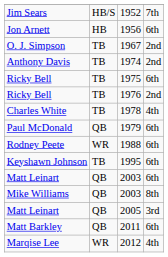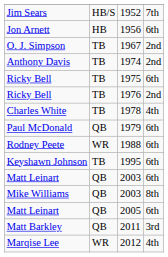 <table class="wikitable">
 <tr>
 </tr>
 <tr>
 <td><a href='#'>Jim Sears</a></td>
 <td>HB/S</td>
 <td>1952</td>
 <td>7th</td>
 </tr>
 <tr>
 <td><a href='#'>Jon Arnett</a></td>
 <td>HB</td>
 <td>1956</td>
 <td>6th</td>
 </tr>
 <tr>
 <td><a href='#'>O. J. Simpson</a></td>
 <td>TB</td>
 <td>1967</td>
 <td>2nd</td>
 </tr>
 <tr>
 <td><a href='#'>Anthony Davis</a></td>
 <td>TB</td>
 <td>1974</td>
 <td>2nd</td>
 </tr>
 <tr>
 <td><a href='#'>Ricky Bell</a></td>
 <td>TB</td>
 <td>1975</td>
 <td>6th</td>
 </tr>
 <tr>
 <td><a href='#'>Ricky Bell</a></td>
 <td>TB</td>
 <td>1976</td>
 <td>2nd</td>
 </tr>
 <tr>
 <td><a href='#'>Charles White</a></td>
 <td>TB</td>
 <td>1978</td>
 <td>4th</td>
 </tr>
 <tr>
 <td><a href='#'>Paul McDonald</a></td>
 <td>QB</td>
 <td>1979</td>
 <td>6th</td>
 </tr>
 <tr>
 <td><a href='#'>Rodney Peete</a></td>
 <td>WR</td>
 <td>1988</td>
 <td>6th</td>
 </tr>
 <tr>
 <td><a href='#'>Keyshawn Johnson</a></td>
 <td>TB</td>
 <td>1995</td>
 <td>6th</td>
 </tr>
 <tr>
 <td><a href='#'>Matt Leinart</a></td>
 <td>QB</td>
 <td>2003</td>
 <td>6th</td>
 </tr>
 <tr>
 <td><a href='#'>Mike Williams</a></td>
 <td>QB</td>
 <td>2003</td>
 <td>8th</td>
 </tr>
 <tr>
 <td><a href='#'>Matt Leinart</a></td>
 <td>QB</td>
 <td>2005</td>
-<td>3rd</td>
+<td>6th</td>
 </tr>
 <tr>
 <td><a href='#'>Matt Barkley</a></td>
 <td>QB</td>
 <td>2011</td>
-<td>6th</td>
+<td>3rd</td>
 </tr>
 <tr>
 <td><a href='#'>Marqise Lee</a></td>
 <td>WR</td>
 <td>2012</td>
 <td>4th</td>
 </tr>
 </table>
